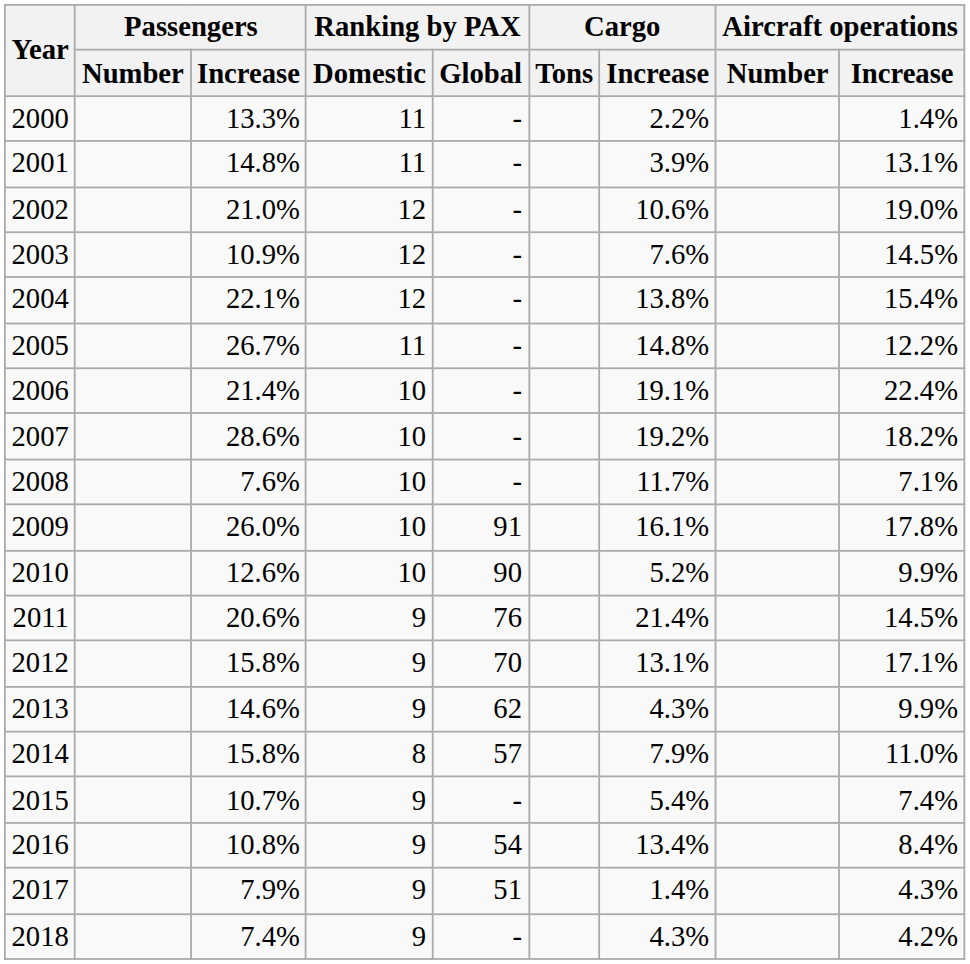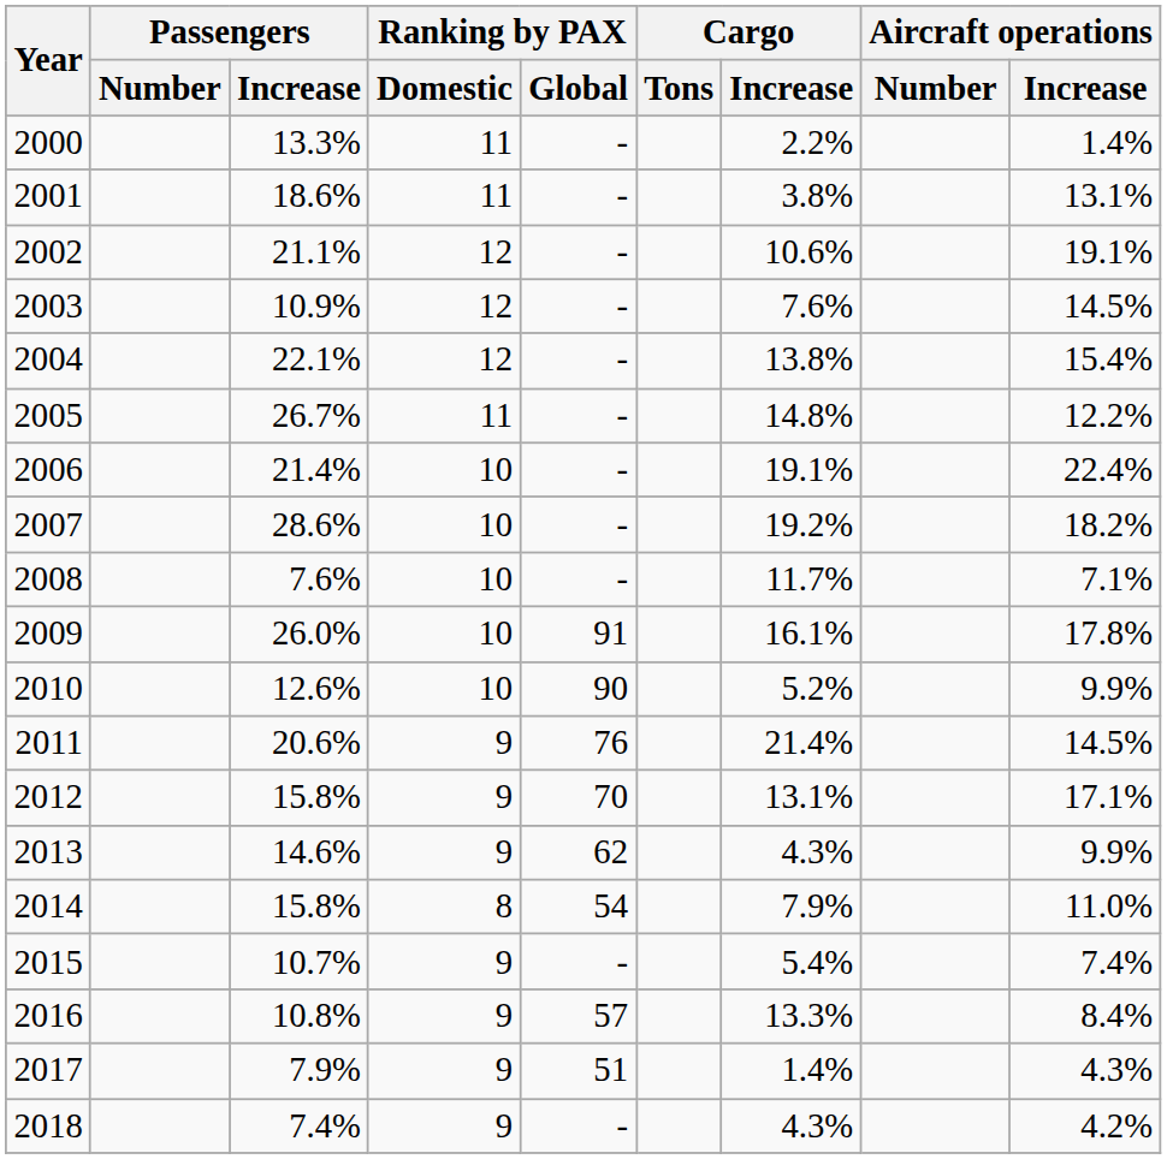 <table class="wikitable">
 <tr>
 <th scope=col rowspan="2">Year</th>
 <th scope=col colspan="2">Passengers</th>
 <th scope=col colspan="2">Ranking by PAX</th>
 <th scope=col colspan="2">Cargo</th>
 <th scope=col colspan="2">Aircraft operations</th>
 </tr>
 <tr>
 <th scope=col>Number</th>
 <th>Increase</th>
 <th>Domestic</th>
 <th>Global</th>
 <th>Tons</th>
 <th>Increase</th>
 <th>Number</th>
 <th>Increase</th>
 </tr>
 <tr style="text-align:right;">
 <td>2000</td>
 <td></td>
 <td> 13.3%</td>
 <td>11</td>
 <td>-</td>
 <td></td>
 <td> 2.2%</td>
 <td></td>
 <td> 1.4%</td>
 </tr>
 <tr style="text-align:right;">
 <td>2001</td>
 <td></td>
-<td> 14.8%</td>
+<td> 18.6%</td>
 <td>11</td>
 <td>-</td>
 <td></td>
-<td> 3.9%</td>
+<td> 3.8%</td>
 <td></td>
 <td> 13.1%</td>
 </tr>
 <tr style="text-align:right;">
 <td>2002</td>
 <td></td>
-<td> 21.0%</td>
+<td> 21.1%</td>
 <td>12</td>
 <td>-</td>
 <td></td>
 <td> 10.6%</td>
 <td></td>
-<td> 19.0%</td>
+<td> 19.1%</td>
 </tr>
 <tr style="text-align:right;">
 <td>2003</td>
 <td></td>
 <td> 10.9%</td>
 <td>12</td>
 <td>-</td>
 <td></td>
 <td> 7.6%</td>
 <td></td>
 <td> 14.5%</td>
 </tr>
 <tr style="text-align:right;">
 <td>2004</td>
 <td></td>
 <td> 22.1%</td>
 <td>12</td>
 <td>-</td>
 <td></td>
 <td> 13.8%</td>
 <td></td>
 <td> 15.4%</td>
 </tr>
 <tr style="text-align:right;">
 <td>2005</td>
 <td></td>
 <td> 26.7%</td>
 <td>11</td>
 <td>-</td>
 <td></td>
 <td> 14.8%</td>
 <td></td>
 <td> 12.2%</td>
 </tr>
 <tr style="text-align:right;">
 <td>2006</td>
 <td></td>
 <td> 21.4%</td>
 <td>10</td>
 <td>-</td>
 <td></td>
 <td> 19.1%</td>
 <td></td>
 <td> 22.4%</td>
 </tr>
 <tr style="text-align:right;">
 <td>2007</td>
 <td></td>
 <td> 28.6%</td>
 <td>10</td>
 <td>-</td>
 <td></td>
 <td> 19.2%</td>
 <td></td>
 <td> 18.2%</td>
 </tr>
 <tr style="text-align:right;">
 <td>2008</td>
 <td></td>
 <td> 7.6%</td>
 <td>10</td>
 <td>-</td>
 <td></td>
 <td> 11.7%</td>
 <td></td>
 <td> 7.1%</td>
 </tr>
 <tr style="text-align:right;">
 <td>2009</td>
 <td></td>
 <td> 26.0%</td>
 <td>10</td>
 <td>91</td>
 <td></td>
 <td> 16.1%</td>
 <td></td>
 <td> 17.8%</td>
 </tr>
 <tr style="text-align:right;">
 <td>2010</td>
 <td></td>
 <td> 12.6%</td>
 <td>10</td>
 <td>90</td>
 <td></td>
 <td> 5.2%</td>
 <td></td>
 <td> 9.9%</td>
 </tr>
 <tr style="text-align:right;">
 <td>2011</td>
 <td></td>
 <td> 20.6%</td>
 <td>9</td>
 <td>76</td>
 <td></td>
 <td> 21.4%</td>
 <td></td>
 <td> 14.5%</td>
 </tr>
 <tr style="text-align:right;">
 <td>2012</td>
 <td></td>
 <td> 15.8%</td>
 <td>9</td>
 <td>70</td>
 <td></td>
 <td> 13.1%</td>
 <td></td>
 <td> 17.1%</td>
 </tr>
 <tr style="text-align:right;">
 <td>2013</td>
 <td></td>
 <td> 14.6%</td>
 <td>9</td>
 <td>62</td>
 <td></td>
 <td> 4.3%</td>
 <td></td>
 <td> 9.9%</td>
 </tr>
 <tr style="text-align:right;">
 <td>2014</td>
 <td></td>
 <td> 15.8%</td>
 <td>8</td>
-<td>57</td>
+<td>54</td>
 <td></td>
 <td> 7.9%</td>
 <td></td>
 <td> 11.0%</td>
 </tr>
 <tr style="text-align:right;">
 <td>2015</td>
 <td></td>
 <td>  10.7%</td>
 <td>9</td>
 <td>-</td>
 <td></td>
 <td> 5.4%</td>
 <td></td>
 <td> 7.4%</td>
 </tr>
 <tr style="text-align:right;">
 <td>2016</td>
 <td></td>
 <td>  10.8%</td>
 <td>9</td>
-<td>54</td>
+<td>57</td>
 <td></td>
-<td> 13.4%</td>
+<td> 13.3%</td>
 <td></td>
 <td> 8.4%</td>
 </tr>
 <tr style="text-align:right;">
 <td>2017</td>
 <td></td>
 <td>  7.9%</td>
 <td>9</td>
 <td>51</td>
 <td></td>
 <td> 1.4%</td>
 <td></td>
 <td> 4.3%</td>
 </tr>
 <tr style="text-align:right;">
 <td>2018</td>
 <td></td>
 <td>  7.4%</td>
 <td>9</td>
 <td>-</td>
 <td></td>
 <td> 4.3%</td>
 <td></td>
 <td> 4.2%</td>
 </tr>
 </table>
